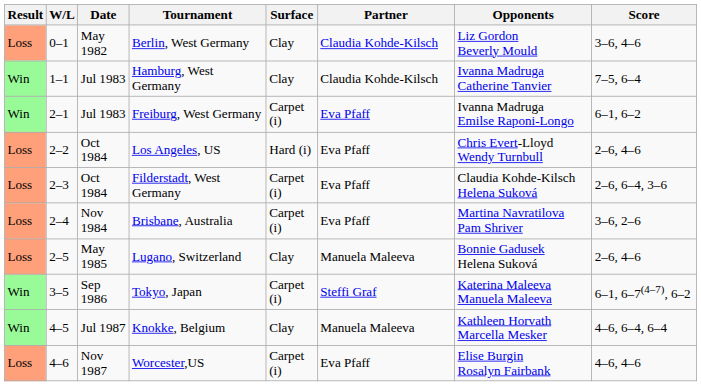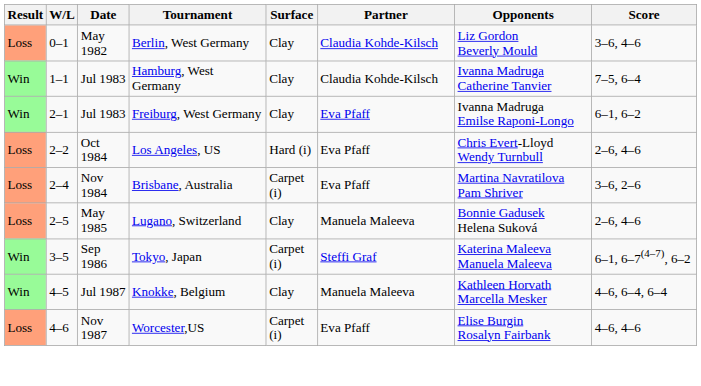 <table class="sortable wikitable">
 <tr>
 <th style="width:40px">Result</th>
 <th style="width:28px" class="unsortable">W/L</th>
 <th style="width:55px">Date</th>
 <th style="width:160px">Tournament</th>
 <th style="width:55px">Surface</th>
 <th style="width:160px">Partner</th>
 <th style="width:160px">Opponents</th>
 <th style="width:120px" class="unsortable">Score</th>
 </tr>
 <tr>
 <td style="background:#ffa07a;">Loss</td>
 <td>0–1</td>
 <td>May 1982</td>
 <td><a href='#'>Berlin</a>, West Germany</td>
 <td>Clay</td>
 <td> <a href='#'>Claudia Kohde-Kilsch</a></td>
 <td> <a href='#'>Liz Gordon</a> <br>  <a href='#'>Beverly Mould</a></td>
 <td>3–6, 4–6</td>
 </tr>
 <tr>
 <td style="background:#98fb98;">Win</td>
 <td>1–1</td>
 <td>Jul 1983</td>
 <td><a href='#'>Hamburg</a>, West Germany</td>
 <td>Clay</td>
 <td> Claudia Kohde-Kilsch</td>
 <td> <a href='#'>Ivanna Madruga</a> <br>  <a href='#'>Catherine Tanvier</a></td>
 <td>7–5, 6–4</td>
 </tr>
 <tr>
 <td style="background:#98fb98;">Win</td>
 <td>2–1</td>
 <td>Jul 1983</td>
 <td><a href='#'>Freiburg</a>, West Germany</td>
-<td>Carpet (i)</td>
+<td>Clay</td>
 <td> <a href='#'>Eva Pfaff</a></td>
 <td> Ivanna Madruga <br>  <a href='#'>Emilse Raponi-Longo</a></td>
 <td>6–1, 6–2</td>
 </tr>
 <tr>
 <td style="background:#ffa07a;">Loss</td>
 <td>2–2</td>
 <td>Oct 1984</td>
 <td><a href='#'>Los Angeles</a>, US</td>
 <td>Hard (i)</td>
 <td> Eva Pfaff</td>
 <td> <a href='#'>Chris Evert</a>-Lloyd <br>  <a href='#'>Wendy Turnbull</a></td>
 <td>2–6, 4–6</td>
-</tr>
-<tr>
-<td style="background:#ffa07a;">Loss</td>
-<td>2–3</td>
-<td>Oct 1984</td>
-<td><a href='#'>Filderstadt</a>, West Germany</td>
-<td>Carpet (i)</td>
-<td> Eva Pfaff</td>
-<td> Claudia Kohde-Kilsch <br>  <a href='#'>Helena Suková</a></td>
-<td>2–6, 6–4, 3–6</td>
 </tr>
 <tr>
 <td style="background:#ffa07a;">Loss</td>
 <td>2–4</td>
 <td>Nov 1984</td>
 <td><a href='#'>Brisbane</a>, Australia</td>
 <td>Carpet (i)</td>
 <td> Eva Pfaff</td>
 <td> <a href='#'>Martina Navratilova</a> <br>  <a href='#'>Pam Shriver</a></td>
 <td>3–6, 2–6</td>
 </tr>
 <tr>
 <td style="background:#ffa07a;">Loss</td>
 <td>2–5</td>
 <td>May 1985</td>
 <td><a href='#'>Lugano</a>, Switzerland</td>
 <td>Clay</td>
 <td> Manuela Maleeva</td>
 <td> <a href='#'>Bonnie Gadusek</a> <br>  Helena Suková</td>
 <td>2–6, 4–6</td>
 </tr>
 <tr>
 <td style="background:#98fb98;">Win</td>
 <td>3–5</td>
 <td>Sep 1986</td>
 <td><a href='#'>Tokyo</a>, Japan</td>
 <td>Carpet (i)</td>
 <td> <a href='#'>Steffi Graf</a></td>
 <td> <a href='#'>Katerina Maleeva</a> <br>  <a href='#'>Manuela Maleeva</a></td>
 <td>6–1, 6–7<sup>(4–7)</sup>, 6–2</td>
 </tr>
 <tr>
 <td style="background:#98fb98;">Win</td>
 <td>4–5</td>
 <td>Jul 1987</td>
 <td><a href='#'>Knokke</a>, Belgium</td>
 <td>Clay</td>
 <td> Manuela Maleeva</td>
 <td> <a href='#'>Kathleen Horvath</a> <br>  <a href='#'>Marcella Mesker</a></td>
 <td>4–6, 6–4, 6–4</td>
 </tr>
 <tr>
 <td style="background:#ffa07a;">Loss</td>
 <td>4–6</td>
 <td>Nov 1987</td>
 <td><a href='#'>Worcester</a>,US</td>
 <td>Carpet (i)</td>
 <td> Eva Pfaff</td>
 <td> <a href='#'>Elise Burgin</a> <br>  <a href='#'>Rosalyn Fairbank</a></td>
 <td>4–6, 4–6</td>
 </tr>
 </table>
